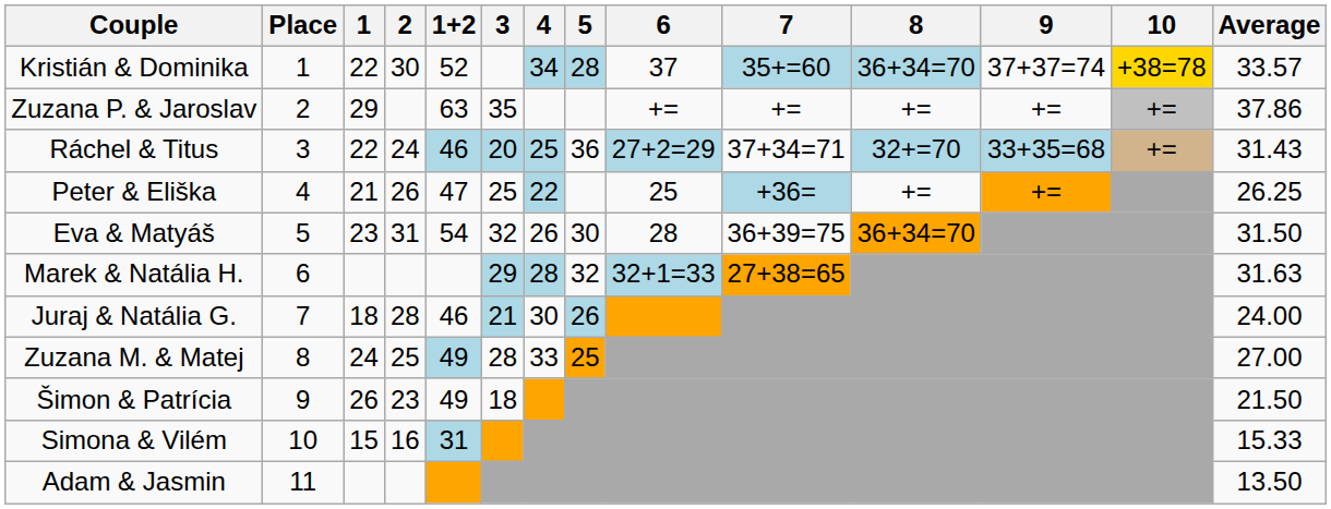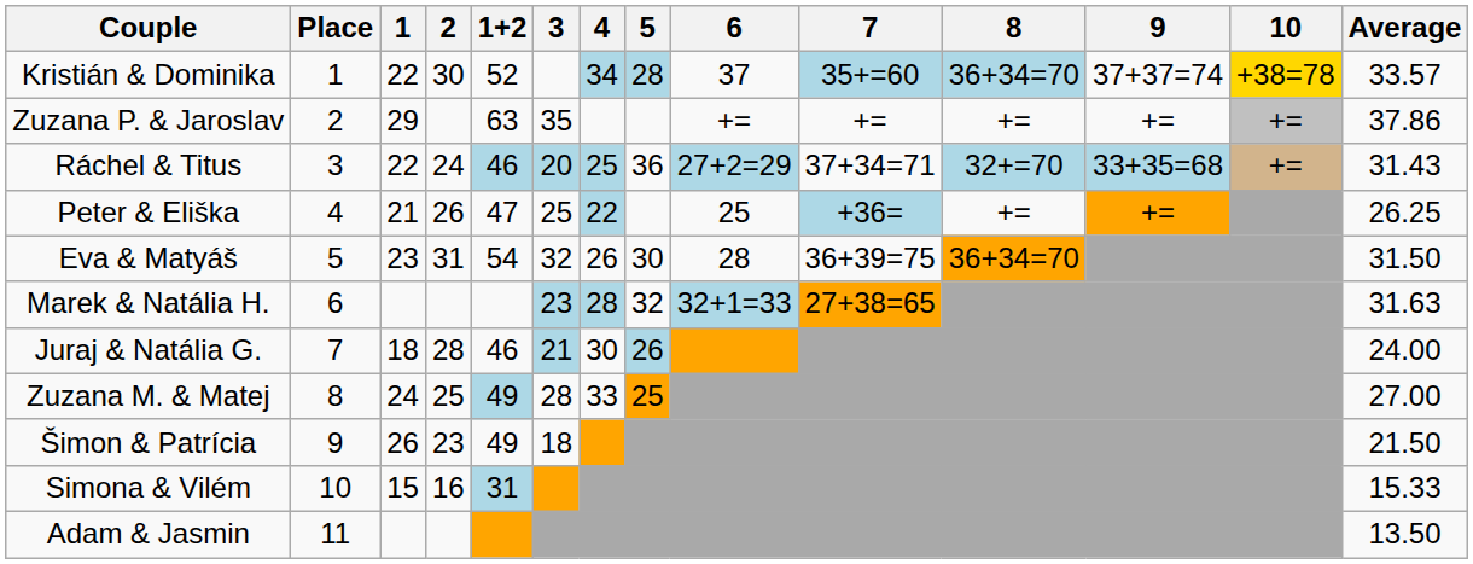 <table class="wikitable sortable" align="center" style="text-align:center">
 <tr>
 <th>Couple</th>
 <th>Place</th>
 <th>1</th>
 <th>2</th>
 <th>1+2</th>
 <th>3</th>
 <th>4</th>
 <th>5</th>
 <th>6</th>
 <th>7</th>
 <th>8</th>
 <th>9</th>
 <th>10</th>
 <th>Average</th>
 </tr>
 <tr>
 <td>Kristián & Dominika</td>
 <td>1</td>
 <td>22</td>
 <td>30</td>
 <td>52</td>
 <td></td>
 <td style="background: lightblue;">34</td>
 <td bgcolor="lightblue">28</td>
 <td>37</td>
 <td bgcolor="lightblue">35+=60</td>
 <td bgcolor="lightblue">36+34=70</td>
 <td>37+37=74</td>
 <td bgcolor="gold">+38=78</td>
 <td>33.57</td>
 </tr>
 <tr>
 <td>Zuzana P. & Jaroslav</td>
 <td>2</td>
 <td>29</td>
 <td></td>
 <td>63</td>
 <td>35</td>
 <td></td>
 <td></td>
 <td>+=</td>
 <td>+=</td>
 <td>+=</td>
 <td>+=</td>
 <td bgcolor="silver">+=</td>
 <td>37.86</td>
 </tr>
 <tr>
 <td>Ráchel & Titus</td>
 <td>3</td>
 <td>22</td>
 <td>24</td>
 <td bgcolor="lightblue">46</td>
 <td bgcolor="lightblue">20</td>
 <td bgcolor="lightblue">25</td>
 <td>36</td>
 <td bgcolor="lightblue">27+2=29</td>
 <td>37+34=71</td>
 <td bgcolor="lightblue">32+=70</td>
 <td bgcolor="lightblue">33+35=68</td>
 <td bgcolor="tan">+=</td>
 <td>31.43</td>
 </tr>
 <tr>
 <td>Peter & Eliška</td>
 <td>4</td>
 <td>21</td>
 <td>26</td>
 <td>47</td>
 <td>25</td>
 <td bgcolor="lightblue">22</td>
 <td></td>
 <td>25</td>
 <td bgcolor="lightblue">+36=</td>
 <td>+=</td>
 <td bgcolor=orange>+=</td>
 <td colspan=1 bgcolor=darkgrey></td>
 <td>26.25</td>
 </tr>
 <tr>
 <td>Eva & Matyáš</td>
 <td>5</td>
 <td>23</td>
 <td>31</td>
 <td>54</td>
 <td>32</td>
 <td>26</td>
 <td>30</td>
 <td>28</td>
 <td>36+39=75</td>
 <td bgcolor=orange>36+34=70</td>
 <td colspan=2 bgcolor=darkgrey></td>
 <td>31.50</td>
 </tr>
 <tr>
 <td>Marek & Natália H.</td>
 <td>6</td>
 <td></td>
 <td></td>
 <td></td>
-<td bgcolor=lightblue>29</td>
+<td bgcolor=lightblue>23</td>
 <td bgcolor=lightblue>28</td>
 <td>32</td>
 <td bgcolor=lightblue>32+1=33</td>
 <td bgcolor=orange>27+38=65</td>
 <td colspan=3 bgcolor=darkgrey></td>
 <td>31.63</td>
 </tr>
 <tr>
 <td>Juraj & Natália G.</td>
 <td>7</td>
 <td>18</td>
 <td>28</td>
 <td>46</td>
 <td bgcolor=lightblue>21</td>
 <td>30</td>
 <td bgcolor=lightblue>26</td>
 <td bgcolor=orange></td>
 <td colspan=4 bgcolor=darkgrey></td>
 <td>24.00</td>
 </tr>
 <tr>
 <td>Zuzana M. & Matej</td>
 <td>8</td>
 <td>24</td>
 <td>25</td>
 <td bgcolor=lightblue>49</td>
 <td>28</td>
 <td>33</td>
 <td bgcolor=orange>25</td>
 <td colspan=5 bgcolor=darkgrey></td>
 <td>27.00</td>
 </tr>
 <tr>
 <td>Šimon & Patrícia</td>
 <td>9</td>
 <td>26</td>
 <td>23</td>
 <td>49</td>
 <td>18</td>
 <td bgcolor=orange></td>
 <td colspan=6 bgcolor=darkgrey></td>
 <td>21.50</td>
 </tr>
 <tr>
 <td>Simona & Vilém</td>
 <td>10</td>
 <td>15</td>
 <td>16</td>
 <td bgcolor=lightblue>31</td>
 <td bgcolor=orange></td>
 <td colspan=7 bgcolor=darkgrey></td>
 <td>15.33</td>
 </tr>
 <tr>
 <td>Adam & Jasmin</td>
 <td>11</td>
 <td></td>
 <td></td>
 <td bgcolor=orange></td>
 <td colspan=8 bgcolor=darkgrey></td>
 <td>13.50</td>
 </tr>
 </table>
